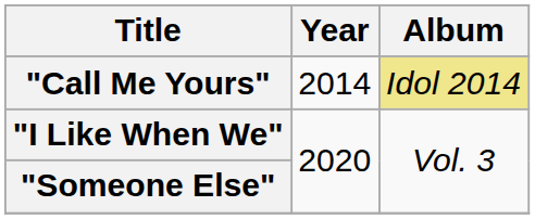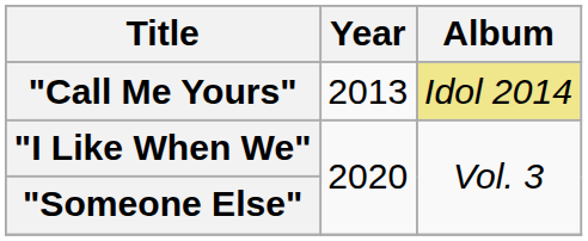 <table class="wikitable plainrowheaders" style="text-align:center;">
 <tr>
 <th>Title</th>
 <th>Year</th>
 <th>Album</th>
 </tr>
 <tr>
 <th scope="row">"Call Me Yours"</th>
-<td>2014</td>
+<td>2013</td>
 <td style="background: khaki;"><em>Idol 2014</em></td>
 </tr>
 <tr>
 <th scope="row">"I Like When We"</th>
 <td rowspan="2">2020</td>
 <td rowspan="2"><em>Vol. 3</em></td>
 </tr>
 <tr>
 <th scope="row">"Someone Else"</th>
 </tr>
 <tr>
 </tr>
 </table>
